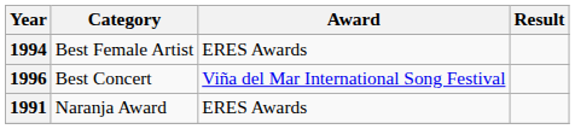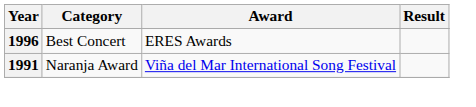 <table class="wikitable sortable plainrowheaders">
 <tr>
 <th scope="col">Year</th>
 <th scope="col">Category</th>
 <th scope="col">Award</th>
 <th scope="col">Result</th>
 </tr>
 <tr>
 </tr>
 <tr>
-<th scope="row">1994</th>
-<td>Best Female Artist</td>
-<td>ERES Awards</td>
-<td></td>
-</tr>
-<tr>
 <th scope="row">1996</th>
 <td>Best Concert</td>
-<td><a href='#'>Viña del Mar International Song Festival</a></td>
+<td>ERES Awards</td>
 <td></td>
 </tr>
 <tr>
 <th scope="row">1991</th>
 <td>Naranja Award</td>
-<td>ERES Awards</td>
+<td><a href='#'>Viña del Mar International Song Festival</a></td>
 <td></td>
 </tr>
 <tr>
 </tr>
 </table>
